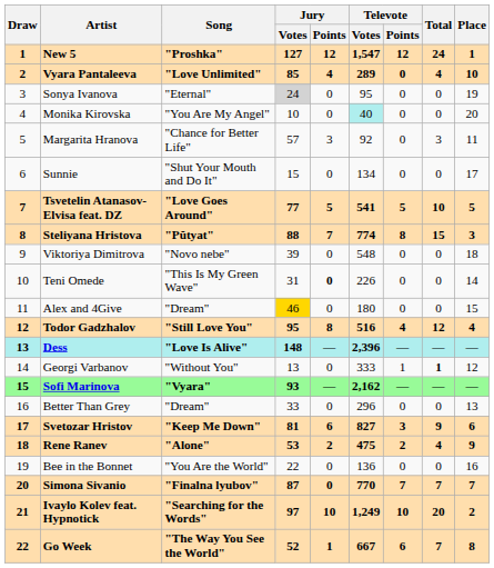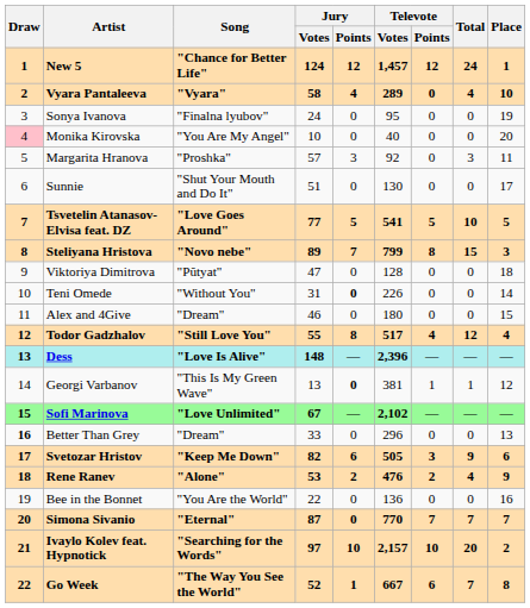 <table class="sortable wikitable" style="margin: 1em auto 1em auto; text-align:center">
 <tr>
 <th rowspan="2">Draw</th>
 <th rowspan="2">Artist</th>
 <th rowspan="2">Song</th>
 <th colspan="2">Jury</th>
 <th colspan="2">Televote</th>
 <th rowspan="2">Total</th>
 <th rowspan="2">Place</th>
 </tr>
 <tr>
 <th>Votes</th>
 <th>Points</th>
 <th>Votes</th>
 <th>Points</th>
 </tr>
 <tr style="font-weight:bold; background:navajowhite;">
 <td>1</td>
 <td align="left">New 5</td>
-<td align="left">"Proshka"</td>
-<td>127</td>
+<td align="left">"Chance for Better Life"</td>
+<td>124</td>
 <td>12</td>
-<td>1,547</td>
+<td>1,457</td>
 <td>12</td>
 <td>24</td>
 <td>1</td>
 </tr>
 <tr style="font-weight:bold; background:navajowhite;">
 <td>2</td>
 <td align="left">Vyara Pantaleeva</td>
-<td align="left">"Love Unlimited"</td>
-<td>85</td>
+<td align="left">"Vyara"</td>
+<td>58</td>
 <td>4</td>
 <td>289</td>
 <td>0</td>
 <td>4</td>
 <td>10</td>
 </tr>
 <tr>
 <td>3</td>
 <td align="left">Sonya Ivanova</td>
-<td align="left">"Eternal"</td>
-<td style="background: lightgrey;">24</td>
+<td align="left">"Finalna lyubov"</td>
+<td>24</td>
 <td>0</td>
 <td>95</td>
 <td>0</td>
 <td>0</td>
 <td>19</td>
 </tr>
 <tr>
-<td>4</td>
+<td style="background: pink;">4</td>
 <td align="left">Monika Kirovska</td>
 <td align="left">"You Are My Angel"</td>
 <td>10</td>
 <td>0</td>
-<td style="background: paleturquoise;">40</td>
+<td>40</td>
 <td>0</td>
 <td>0</td>
 <td>20</td>
 </tr>
 <tr>
 <td>5</td>
 <td align="left">Margarita Hranova</td>
-<td align="left">"Chance for Better Life"</td>
+<td align="left">"Proshka"</td>
 <td>57</td>
 <td>3</td>
 <td>92</td>
 <td>0</td>
 <td>3</td>
 <td>11</td>
 </tr>
 <tr>
 <td>6</td>
 <td align="left">Sunnie</td>
 <td align="left">"Shut Your Mouth and Do It"</td>
-<td>15</td>
+<td>51</td>
 <td>0</td>
-<td>134</td>
+<td>130</td>
 <td>0</td>
 <td>0</td>
 <td>17</td>
 </tr>
 <tr style="font-weight:bold; background:navajowhite;">
 <td>7</td>
 <td align="left">Tsvetelin Atanasov-Elvisa feat. DZ</td>
 <td align="left">"Love Goes Around"</td>
 <td>77</td>
 <td>5</td>
 <td>541</td>
 <td>5</td>
 <td>10</td>
 <td>5</td>
 </tr>
 <tr style="font-weight:bold; background:navajowhite;">
 <td>8</td>
 <td align="left">Steliyana Hristova</td>
-<td align="left">"Pŭtyat"</td>
-<td>88</td>
+<td align="left">"Novo nebe"</td>
+<td>89</td>
 <td>7</td>
-<td>774</td>
+<td>799</td>
 <td>8</td>
 <td>15</td>
 <td>3</td>
 </tr>
 <tr>
 <td>9</td>
 <td align="left">Viktoriya Dimitrova</td>
-<td align="left">"Novo nebe"</td>
-<td>39</td>
+<td align="left">"Pŭtyat"</td>
+<td>47</td>
 <td>0</td>
-<td>548</td>
+<td>128</td>
 <td>0</td>
 <td>0</td>
 <td>18</td>
 </tr>
 <tr>
 <td>10</td>
 <td align="left">Teni Omede</td>
-<td align="left">"This Is My Green Wave"</td>
+<td align="left">"Without You"</td>
 <td>31</td>
 <td><strong>0</strong></td>
 <td>226</td>
 <td>0</td>
 <td>0</td>
 <td>14</td>
 </tr>
 <tr>
 <td>11</td>
 <td align="left">Alex and 4Give</td>
 <td align="left">"Dream"</td>
-<td style="background: gold;">46</td>
+<td>46</td>
 <td>0</td>
 <td>180</td>
 <td>0</td>
 <td>0</td>
 <td>15</td>
 </tr>
 <tr style="font-weight:bold; background:navajowhite;">
 <td>12</td>
 <td align="left">Todor Gadzhalov</td>
 <td align="left">"Still Love You"</td>
-<td>95</td>
+<td>55</td>
 <td>8</td>
-<td>516</td>
+<td>517</td>
 <td>4</td>
 <td>12</td>
 <td>4</td>
 </tr>
 <tr style="font-weight:bold; background:paleturquoise;">
 <td>13</td>
 <td align="left"><a href='#'>Dess</a></td>
 <td align="left">"Love Is Alive"</td>
 <td>148</td>
 <td data-sort-value="0">—</td>
 <td>2,396</td>
 <td data-sort-value="0">—</td>
 <td data-sort-value="0">—</td>
 <td data-sort-value="0">—</td>
 </tr>
 <tr>
 <td>14</td>
 <td align="left">Georgi Varbanov</td>
-<td align="left">"Without You"</td>
+<td align="left">"This Is My Green Wave"</td>
 <td>13</td>
-<td>0</td>
-<td>333</td>
+<td><strong>0</strong></td>
+<td>381</td>
 <td>1</td>
-<td><strong>1</strong></td>
+<td>1</td>
 <td>12</td>
 </tr>
 <tr style="font-weight:bold; background:palegreen;">
 <td>15</td>
 <td align="left"><a href='#'>Sofi Marinova</a></td>
-<td align="left">"Vyara"</td>
-<td>93</td>
+<td align="left">"Love Unlimited"</td>
+<td>67</td>
 <td data-sort-value="0">—</td>
-<td>2,162</td>
+<td>2,102</td>
 <td data-sort-value="0">—</td>
 <td data-sort-value="0">—</td>
 <td data-sort-value="0">—</td>
 </tr>
 <tr>
-<td>16</td>
+<td><strong>16</strong></td>
 <td align="left">Better Than Grey</td>
 <td align="left">"Dream"</td>
 <td>33</td>
 <td>0</td>
 <td>296</td>
 <td>0</td>
 <td>0</td>
 <td>13</td>
 </tr>
 <tr style="font-weight:bold; background:navajowhite;">
 <td>17</td>
 <td align="left">Svetozar Hristov</td>
 <td align="left">"Keep Me Down"</td>
-<td>81</td>
+<td>82</td>
 <td>6</td>
-<td>827</td>
+<td>505</td>
 <td>3</td>
 <td>9</td>
 <td>6</td>
 </tr>
 <tr style="font-weight:bold; background:navajowhite;">
 <td>18</td>
 <td align="left">Rene Ranev</td>
 <td align="left">"Alone"</td>
 <td>53</td>
 <td>2</td>
-<td>475</td>
+<td>476</td>
 <td>2</td>
 <td>4</td>
 <td>9</td>
 </tr>
 <tr>
 <td>19</td>
 <td align="left">Bee in the Bonnet</td>
 <td align="left">"You Are the World"</td>
 <td>22</td>
 <td>0</td>
 <td>136</td>
 <td>0</td>
 <td>0</td>
 <td>16</td>
 </tr>
 <tr style="font-weight:bold; background:navajowhite;">
 <td>20</td>
 <td align="left">Simona Sivanio</td>
-<td align="left">"Finalna lyubov"</td>
+<td align="left">"Eternal"</td>
 <td>87</td>
 <td>0</td>
 <td>770</td>
 <td>7</td>
 <td>7</td>
 <td>7</td>
 </tr>
 <tr style="font-weight:bold; background:navajowhite;">
 <td>21</td>
 <td align="left">Ivaylo Kolev feat. Hypnotick</td>
 <td align="left">"Searching for the Words"</td>
 <td>97</td>
 <td>10</td>
-<td>1,249</td>
+<td>2,157</td>
 <td>10</td>
 <td>20</td>
 <td>2</td>
 </tr>
 <tr style="font-weight:bold; background:navajowhite;">
 <td>22</td>
 <td align="left">Go Week</td>
 <td align="left">"The Way You See the World"</td>
 <td>52</td>
 <td>1</td>
 <td>667</td>
 <td>6</td>
 <td>7</td>
 <td>8</td>
 </tr>
 </table>
